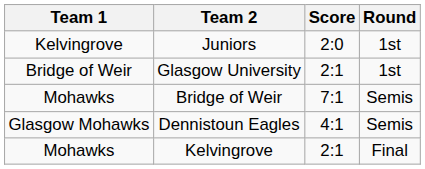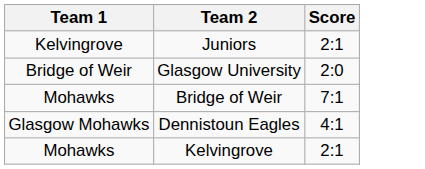 <table class="wikitable" style="text-align:center;">
 <tr>
 <th>Team 1</th>
 <th>Team 2</th>
 <th>Score</th>
-<th>Round</th>
 </tr>
 <tr>
 <td>Kelvingrove</td>
 <td>Juniors</td>
-<td>2:0</td>
-<td>1st</td>
+<td>2:1</td>
 </tr>
 <tr>
 <td>Bridge of Weir</td>
 <td>Glasgow University</td>
-<td>2:1</td>
-<td>1st</td>
+<td>2:0</td>
 </tr>
 <tr>
 <td>Mohawks</td>
 <td>Bridge of Weir</td>
 <td>7:1</td>
-<td>Semis</td>
 </tr>
 <tr>
 <td>Glasgow Mohawks</td>
 <td>Dennistoun Eagles</td>
 <td>4:1</td>
-<td>Semis</td>
 </tr>
 <tr>
 <td>Mohawks</td>
 <td>Kelvingrove</td>
 <td>2:1</td>
-<td>Final</td>
 </tr>
 </table>
